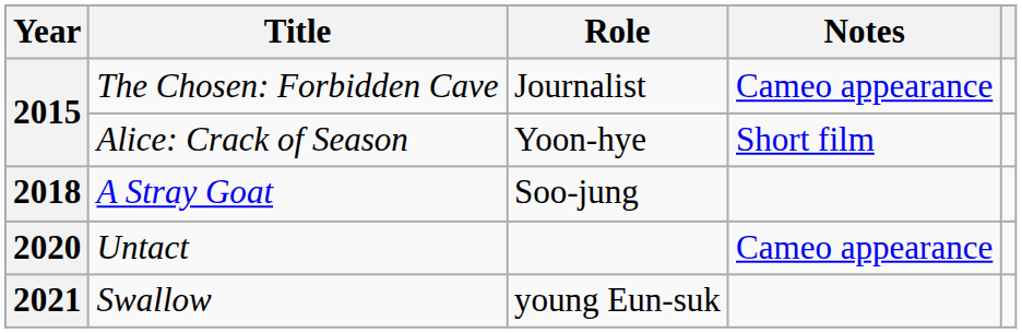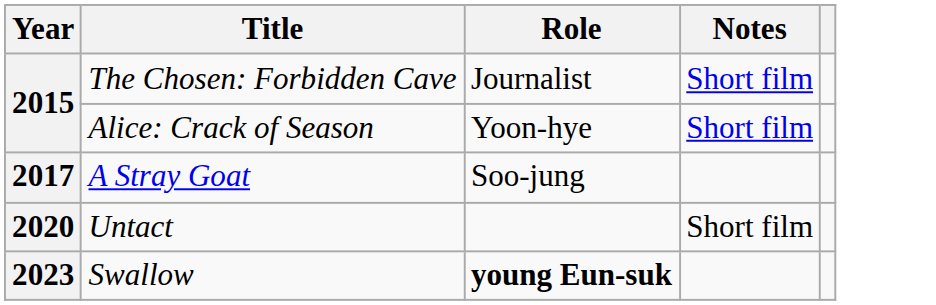 <table class="wikitable plainrowheaders sortable">
 <tr>
 <th scope="col">Year</th>
 <th scope="col">Title</th>
 <th scope="col">Role</th>
 <th scope="col">Notes</th>
 <th scope="col" class="unsortable"></th>
 </tr>
 <tr>
 <th scope="row" rowspan="2">2015</th>
 <td><em>The Chosen: Forbidden Cave</em></td>
 <td>Journalist</td>
-<td><a href='#'>Cameo appearance</a></td>
+<td><a href='#'>Short film</a></td>
 <td style="text-align:center"></td>
 </tr>
 <tr>
 <td><em>Alice: Crack of Season</em></td>
 <td>Yoon-hye</td>
 <td><a href='#'>Short film</a></td>
 <td></td>
 </tr>
 <tr>
-<th scope="row">2018</th>
+<th scope="row">2017</th>
 <td><em><a href='#'>A Stray Goat</a></em></td>
 <td>Soo-jung</td>
 <td></td>
 <td style="text-align:center"></td>
 </tr>
 <tr>
 <th scope="row">2020</th>
 <td><em>Untact</em></td>
 <td></td>
-<td><a href='#'>Cameo appearance</a></td>
+<td>Short film</td>
 <td style="text-align:center"></td>
 </tr>
 <tr>
-<th scope="row">2021</th>
+<th scope="row">2023</th>
 <td><em>Swallow</em></td>
-<td>young Eun-suk</td>
+<td><strong>young Eun-suk</strong></td>
 <td></td>
 <td style="text-align:center"></td>
 </tr>
 </table>
